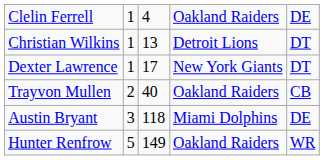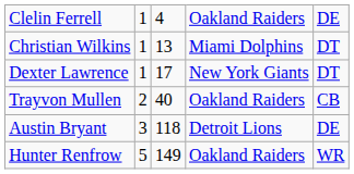 <table class="wikitable">
 <tr>
 <td><a href='#'>Clelin Ferrell</a></td>
 <td>1</td>
 <td>4</td>
 <td><a href='#'>Oakland Raiders</a></td>
 <td><a href='#'>DE</a></td>
 </tr>
 <tr>
 <td><a href='#'>Christian Wilkins</a></td>
 <td>1</td>
 <td>13</td>
-<td><a href='#'>Detroit Lions</a></td>
+<td><a href='#'>Miami Dolphins</a></td>
 <td><a href='#'>DT</a></td>
 </tr>
 <tr>
 <td><a href='#'>Dexter Lawrence</a></td>
 <td>1</td>
 <td>17</td>
 <td><a href='#'>New York Giants</a></td>
 <td><a href='#'>DT</a></td>
 </tr>
 <tr>
 <td><a href='#'>Trayvon Mullen</a></td>
 <td>2</td>
 <td>40</td>
 <td><a href='#'>Oakland Raiders</a></td>
 <td><a href='#'>CB</a></td>
 </tr>
 <tr>
 <td><a href='#'>Austin Bryant</a></td>
 <td>3</td>
 <td>118</td>
-<td><a href='#'>Miami Dolphins</a></td>
+<td><a href='#'>Detroit Lions</a></td>
 <td><a href='#'>DE</a></td>
 </tr>
 <tr>
 <td><a href='#'>Hunter Renfrow</a></td>
 <td>5</td>
 <td>149</td>
 <td><a href='#'>Oakland Raiders</a></td>
 <td><a href='#'>WR</a></td>
 </tr>
 </table>
